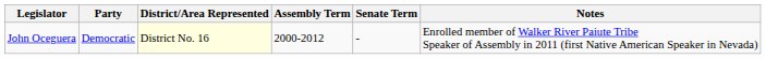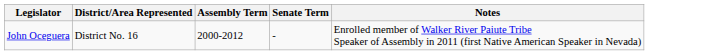 <table class="wikitable">
 <tr>
 <th>Legislator</th>
-<th>Party</th>
 <th>District/Area Represented</th>
 <th>Assembly Term</th>
 <th>Senate Term</th>
 <th>Notes</th>
 </tr>
 <tr>
 <td><a href='#'>John Oceguera</a></td>
-<td><a href='#'>Democratic</a></td>
-<td style="background: lightyellow;">District No. 16</td>
+<td>District No. 16</td>
 <td>2000-2012</td>
 <td>-</td>
 <td>Enrolled member of <a href='#'>Walker River Paiute Tribe</a><br>Speaker of Assembly in 2011 (first Native American Speaker in Nevada)</td>
 </tr>
 </table>
